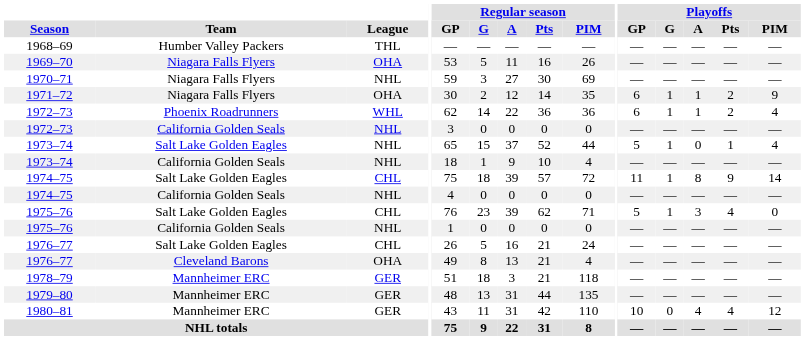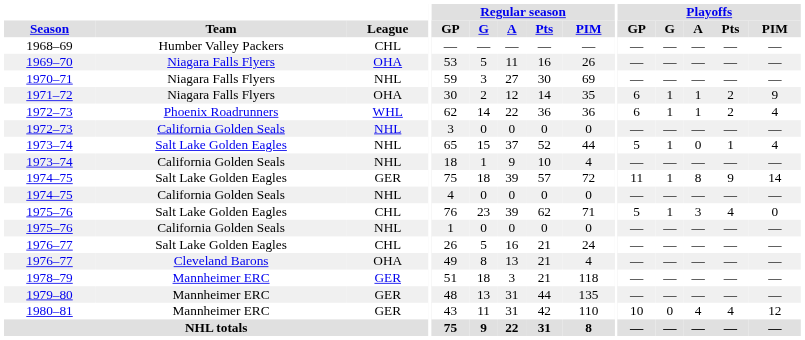 <table border="0" cellpadding="1" cellspacing="0" style="text-align:center; width:60em">
 <tr bgcolor="#e0e0e0">
 <th colspan="3" bgcolor="#ffffff"></th>
 <th rowspan="100" bgcolor="#ffffff"></th>
 <th colspan="5"><a href='#'>Regular season</a></th>
 <th rowspan="100" bgcolor="#ffffff"></th>
 <th colspan="5"><a href='#'>Playoffs</a></th>
 </tr>
 <tr bgcolor="#e0e0e0">
 <th><a href='#'>Season</a></th>
 <th>Team</th>
 <th>League</th>
 <th>GP</th>
 <th><a href='#'>G</a></th>
 <th><a href='#'>A</a></th>
 <th><a href='#'>Pts</a></th>
 <th><a href='#'>PIM</a></th>
 <th>GP</th>
 <th>G</th>
 <th>A</th>
 <th>Pts</th>
 <th>PIM</th>
 </tr>
 <tr>
 <td>1968–69</td>
 <td>Humber Valley Packers</td>
-<td>THL</td>
+<td>CHL</td>
 <td>—</td>
 <td>—</td>
 <td>—</td>
 <td>—</td>
 <td>—</td>
 <td>—</td>
 <td>—</td>
 <td>—</td>
 <td>—</td>
 <td>—</td>
 </tr>
 <tr bgcolor="#f0f0f0">
 <td><a href='#'>1969–70</a></td>
 <td><a href='#'>Niagara Falls Flyers</a></td>
 <td><a href='#'>OHA</a></td>
 <td>53</td>
 <td>5</td>
 <td>11</td>
 <td>16</td>
 <td>26</td>
 <td>—</td>
 <td>—</td>
 <td>—</td>
 <td>—</td>
 <td>—</td>
 </tr>
 <tr>
 <td><a href='#'>1970–71</a></td>
 <td>Niagara Falls Flyers</td>
 <td>NHL</td>
 <td>59</td>
 <td>3</td>
 <td>27</td>
 <td>30</td>
 <td>69</td>
 <td>—</td>
 <td>—</td>
 <td>—</td>
 <td>—</td>
 <td>—</td>
 </tr>
 <tr bgcolor="#f0f0f0">
 <td><a href='#'>1971–72</a></td>
 <td>Niagara Falls Flyers</td>
 <td>OHA</td>
 <td>30</td>
 <td>2</td>
 <td>12</td>
 <td>14</td>
 <td>35</td>
 <td>6</td>
 <td>1</td>
 <td>1</td>
 <td>2</td>
 <td>9</td>
 </tr>
 <tr>
 <td><a href='#'>1972–73</a></td>
 <td><a href='#'>Phoenix Roadrunners</a></td>
 <td><a href='#'>WHL</a></td>
 <td>62</td>
 <td>14</td>
 <td>22</td>
 <td>36</td>
 <td>36</td>
 <td>6</td>
 <td>1</td>
 <td>1</td>
 <td>2</td>
 <td>4</td>
 </tr>
 <tr bgcolor="#f0f0f0">
 <td><a href='#'>1972–73</a></td>
 <td><a href='#'>California Golden Seals</a></td>
 <td><a href='#'>NHL</a></td>
 <td>3</td>
 <td>0</td>
 <td>0</td>
 <td>0</td>
 <td>0</td>
 <td>—</td>
 <td>—</td>
 <td>—</td>
 <td>—</td>
 <td>—</td>
 </tr>
 <tr>
 <td><a href='#'>1973–74</a></td>
 <td><a href='#'>Salt Lake Golden Eagles</a></td>
 <td>NHL</td>
 <td>65</td>
 <td>15</td>
 <td>37</td>
 <td>52</td>
 <td>44</td>
 <td>5</td>
 <td>1</td>
 <td>0</td>
 <td>1</td>
 <td>4</td>
 </tr>
 <tr bgcolor="#f0f0f0">
 <td><a href='#'>1973–74</a></td>
 <td>California Golden Seals</td>
 <td>NHL</td>
 <td>18</td>
 <td>1</td>
 <td>9</td>
 <td>10</td>
 <td>4</td>
 <td>—</td>
 <td>—</td>
 <td>—</td>
 <td>—</td>
 <td>—</td>
 </tr>
 <tr>
 <td><a href='#'>1974–75</a></td>
 <td>Salt Lake Golden Eagles</td>
-<td><a href='#'>CHL</a></td>
+<td>GER</td>
 <td>75</td>
 <td>18</td>
 <td>39</td>
 <td>57</td>
 <td>72</td>
 <td>11</td>
 <td>1</td>
 <td>8</td>
 <td>9</td>
 <td>14</td>
 </tr>
 <tr bgcolor="#f0f0f0">
 <td><a href='#'>1974–75</a></td>
 <td>California Golden Seals</td>
 <td>NHL</td>
 <td>4</td>
 <td>0</td>
 <td>0</td>
 <td>0</td>
 <td>0</td>
 <td>—</td>
 <td>—</td>
 <td>—</td>
 <td>—</td>
 <td>—</td>
 </tr>
 <tr>
 <td><a href='#'>1975–76</a></td>
 <td>Salt Lake Golden Eagles</td>
 <td>CHL</td>
 <td>76</td>
 <td>23</td>
 <td>39</td>
 <td>62</td>
 <td>71</td>
 <td>5</td>
 <td>1</td>
 <td>3</td>
 <td>4</td>
 <td>0</td>
 </tr>
 <tr bgcolor="#f0f0f0">
 <td><a href='#'>1975–76</a></td>
 <td>California Golden Seals</td>
 <td>NHL</td>
 <td>1</td>
 <td>0</td>
 <td>0</td>
 <td>0</td>
 <td>0</td>
 <td>—</td>
 <td>—</td>
 <td>—</td>
 <td>—</td>
 <td>—</td>
 </tr>
 <tr>
 <td><a href='#'>1976–77</a></td>
 <td>Salt Lake Golden Eagles</td>
 <td>CHL</td>
 <td>26</td>
 <td>5</td>
 <td>16</td>
 <td>21</td>
 <td>24</td>
 <td>—</td>
 <td>—</td>
 <td>—</td>
 <td>—</td>
 <td>—</td>
 </tr>
 <tr bgcolor="#f0f0f0">
 <td><a href='#'>1976–77</a></td>
 <td><a href='#'>Cleveland Barons</a></td>
 <td>OHA</td>
 <td>49</td>
 <td>8</td>
 <td>13</td>
 <td>21</td>
 <td>4</td>
 <td>—</td>
 <td>—</td>
 <td>—</td>
 <td>—</td>
 <td>—</td>
 </tr>
 <tr>
 <td><a href='#'>1978–79</a></td>
 <td><a href='#'>Mannheimer ERC</a></td>
 <td><a href='#'>GER</a></td>
 <td>51</td>
 <td>18</td>
 <td>3</td>
 <td>21</td>
 <td>118</td>
 <td>—</td>
 <td>—</td>
 <td>—</td>
 <td>—</td>
 <td>—</td>
 </tr>
 <tr bgcolor="#f0f0f0">
 <td><a href='#'>1979–80</a></td>
 <td>Mannheimer ERC</td>
 <td>GER</td>
 <td>48</td>
 <td>13</td>
 <td>31</td>
 <td>44</td>
 <td>135</td>
 <td>—</td>
 <td>—</td>
 <td>—</td>
 <td>—</td>
 <td>—</td>
 </tr>
 <tr>
 <td><a href='#'>1980–81</a></td>
 <td>Mannheimer ERC</td>
 <td>GER</td>
 <td>43</td>
 <td>11</td>
 <td>31</td>
 <td>42</td>
 <td>110</td>
 <td>10</td>
 <td>0</td>
 <td>4</td>
 <td>4</td>
 <td>12</td>
 </tr>
 <tr bgcolor="#e0e0e0">
 <th colspan="3">NHL totals</th>
 <th>75</th>
 <th>9</th>
 <th>22</th>
 <th>31</th>
 <th>8</th>
 <th>—</th>
 <th>—</th>
 <th>—</th>
 <th>—</th>
 <th>—</th>
 </tr>
 </table>
